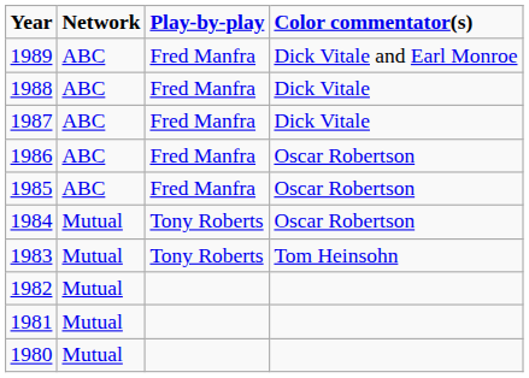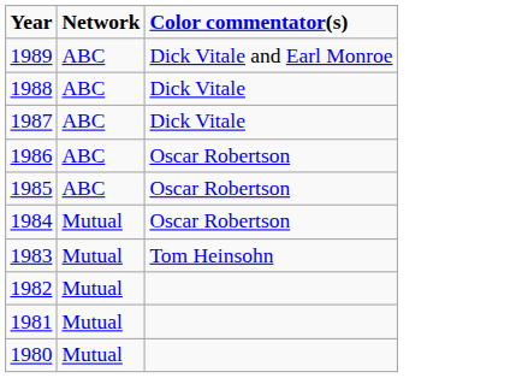 <table class="wikitable">
 <tr>
 <td><strong>Year</strong></td>
 <td><strong>Network</strong></td>
-<td><strong><a href='#'>Play-by-play</a></strong></td>
 <td><strong><a href='#'>Color commentator</a>(s)</strong></td>
 </tr>
 <tr>
 <td><a href='#'>1989</a></td>
 <td><a href='#'>ABC</a></td>
-<td><a href='#'>Fred Manfra</a></td>
 <td><a href='#'>Dick Vitale</a> and <a href='#'>Earl Monroe</a></td>
 </tr>
 <tr>
 <td><a href='#'>1988</a></td>
 <td><a href='#'>ABC</a></td>
-<td><a href='#'>Fred Manfra</a></td>
 <td><a href='#'>Dick Vitale</a></td>
 </tr>
 <tr>
 <td><a href='#'>1987</a></td>
 <td><a href='#'>ABC</a></td>
-<td><a href='#'>Fred Manfra</a></td>
 <td><a href='#'>Dick Vitale</a></td>
 </tr>
 <tr>
 <td><a href='#'>1986</a></td>
 <td><a href='#'>ABC</a></td>
-<td><a href='#'>Fred Manfra</a></td>
 <td><a href='#'>Oscar Robertson</a></td>
 </tr>
 <tr>
 <td><a href='#'>1985</a></td>
 <td><a href='#'>ABC</a></td>
-<td><a href='#'>Fred Manfra</a></td>
 <td><a href='#'>Oscar Robertson</a></td>
 </tr>
 <tr>
 <td><a href='#'>1984</a></td>
 <td><a href='#'>Mutual</a></td>
-<td><a href='#'>Tony Roberts</a></td>
 <td><a href='#'>Oscar Robertson</a></td>
 </tr>
 <tr>
 <td><a href='#'>1983</a></td>
 <td><a href='#'>Mutual</a></td>
-<td><a href='#'>Tony Roberts</a></td>
 <td><a href='#'>Tom Heinsohn</a></td>
 </tr>
 <tr>
 <td><a href='#'>1982</a></td>
 <td><a href='#'>Mutual</a></td>
 <td></td>
-<td></td>
 </tr>
 <tr>
 <td><a href='#'>1981</a></td>
 <td><a href='#'>Mutual</a></td>
-<td></td>
 <td></td>
 </tr>
 <tr>
 <td><a href='#'>1980</a></td>
 <td><a href='#'>Mutual</a></td>
 <td></td>
-<td></td>
 </tr>
 </table>
